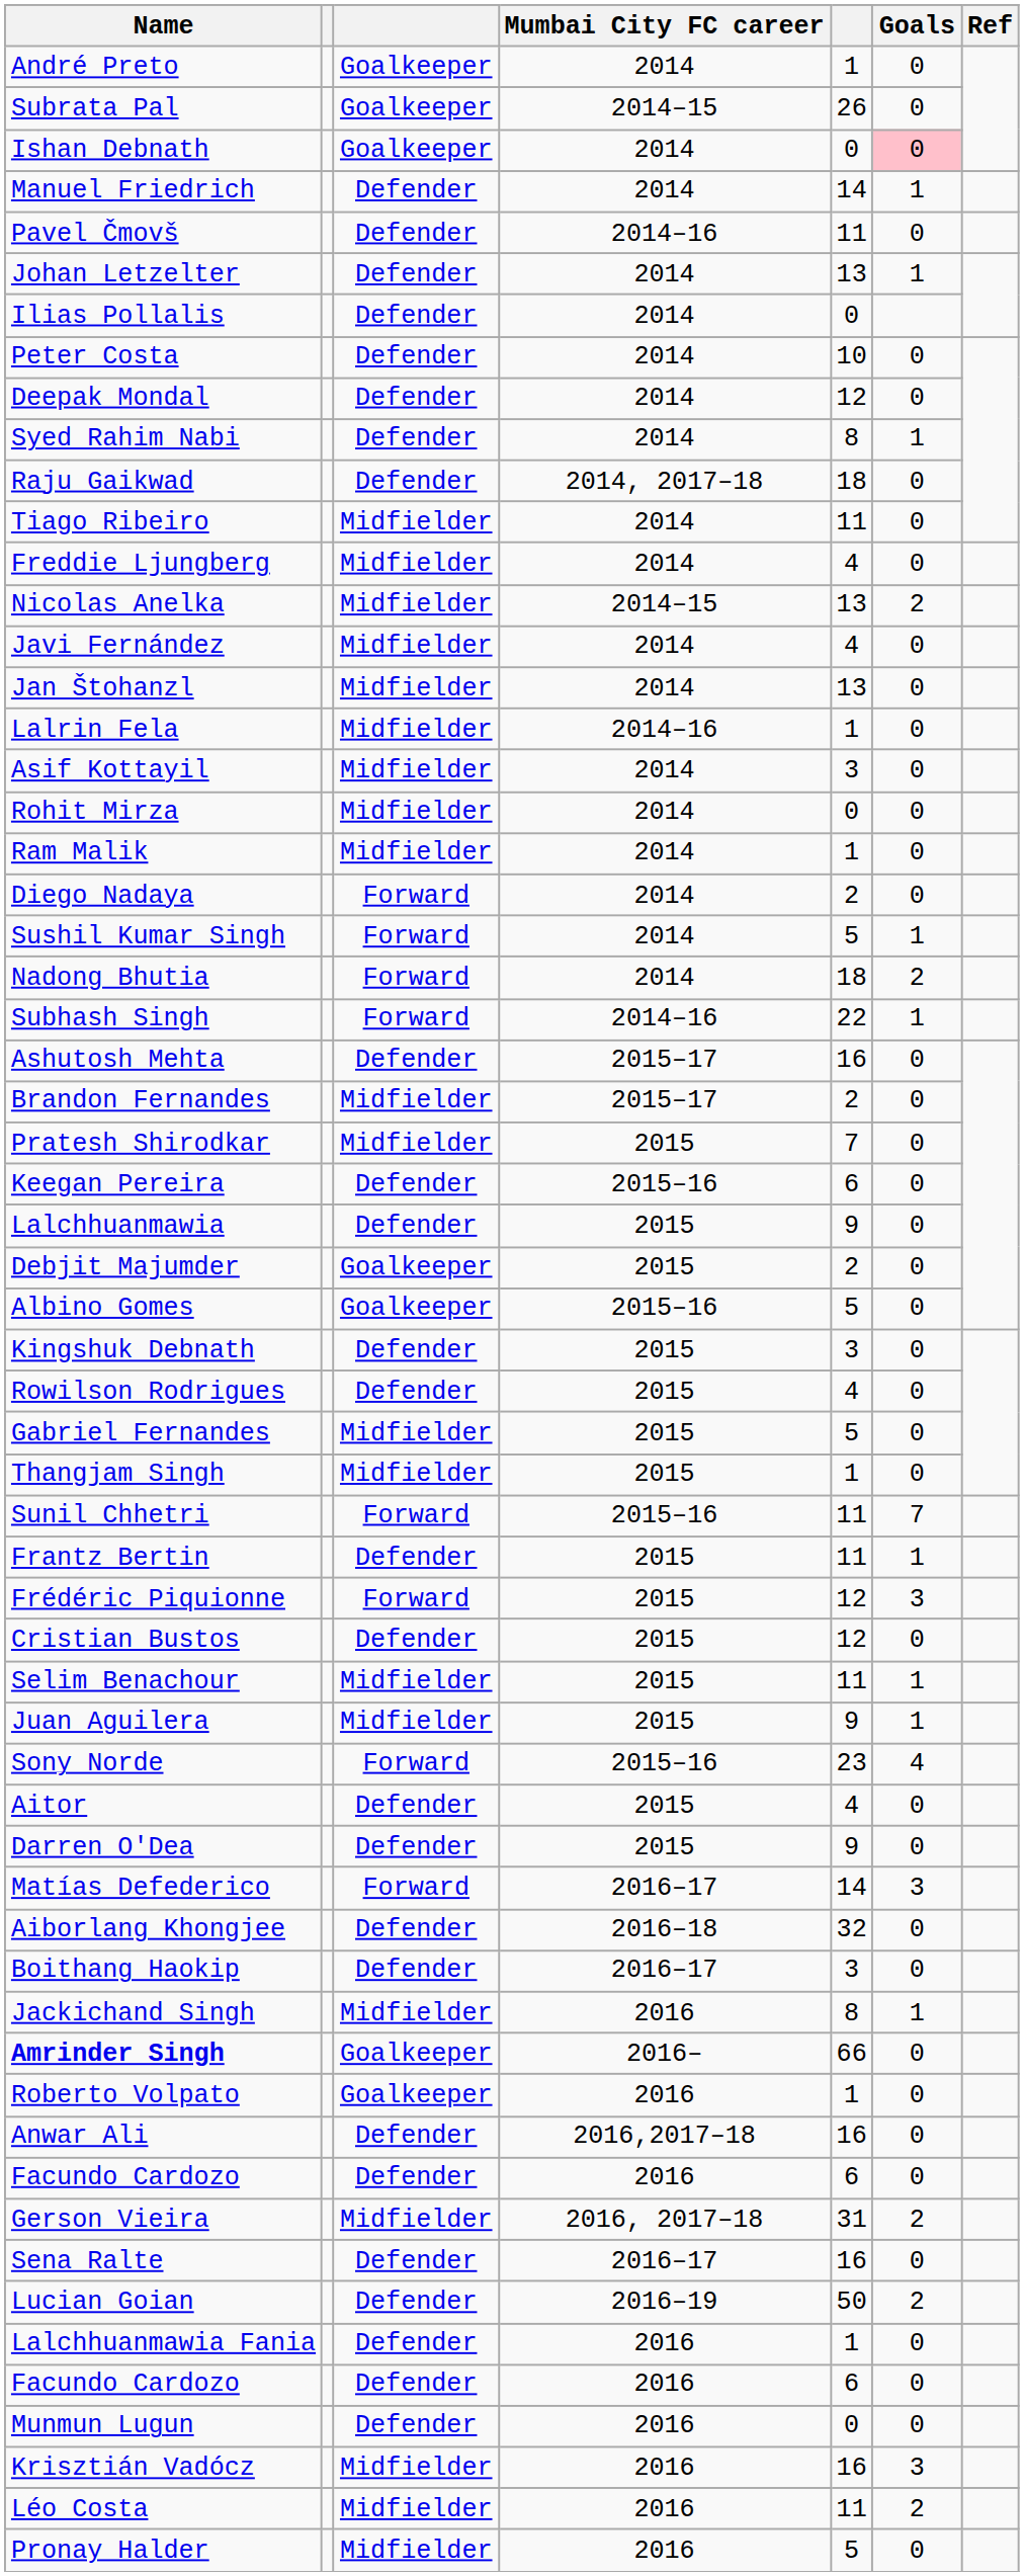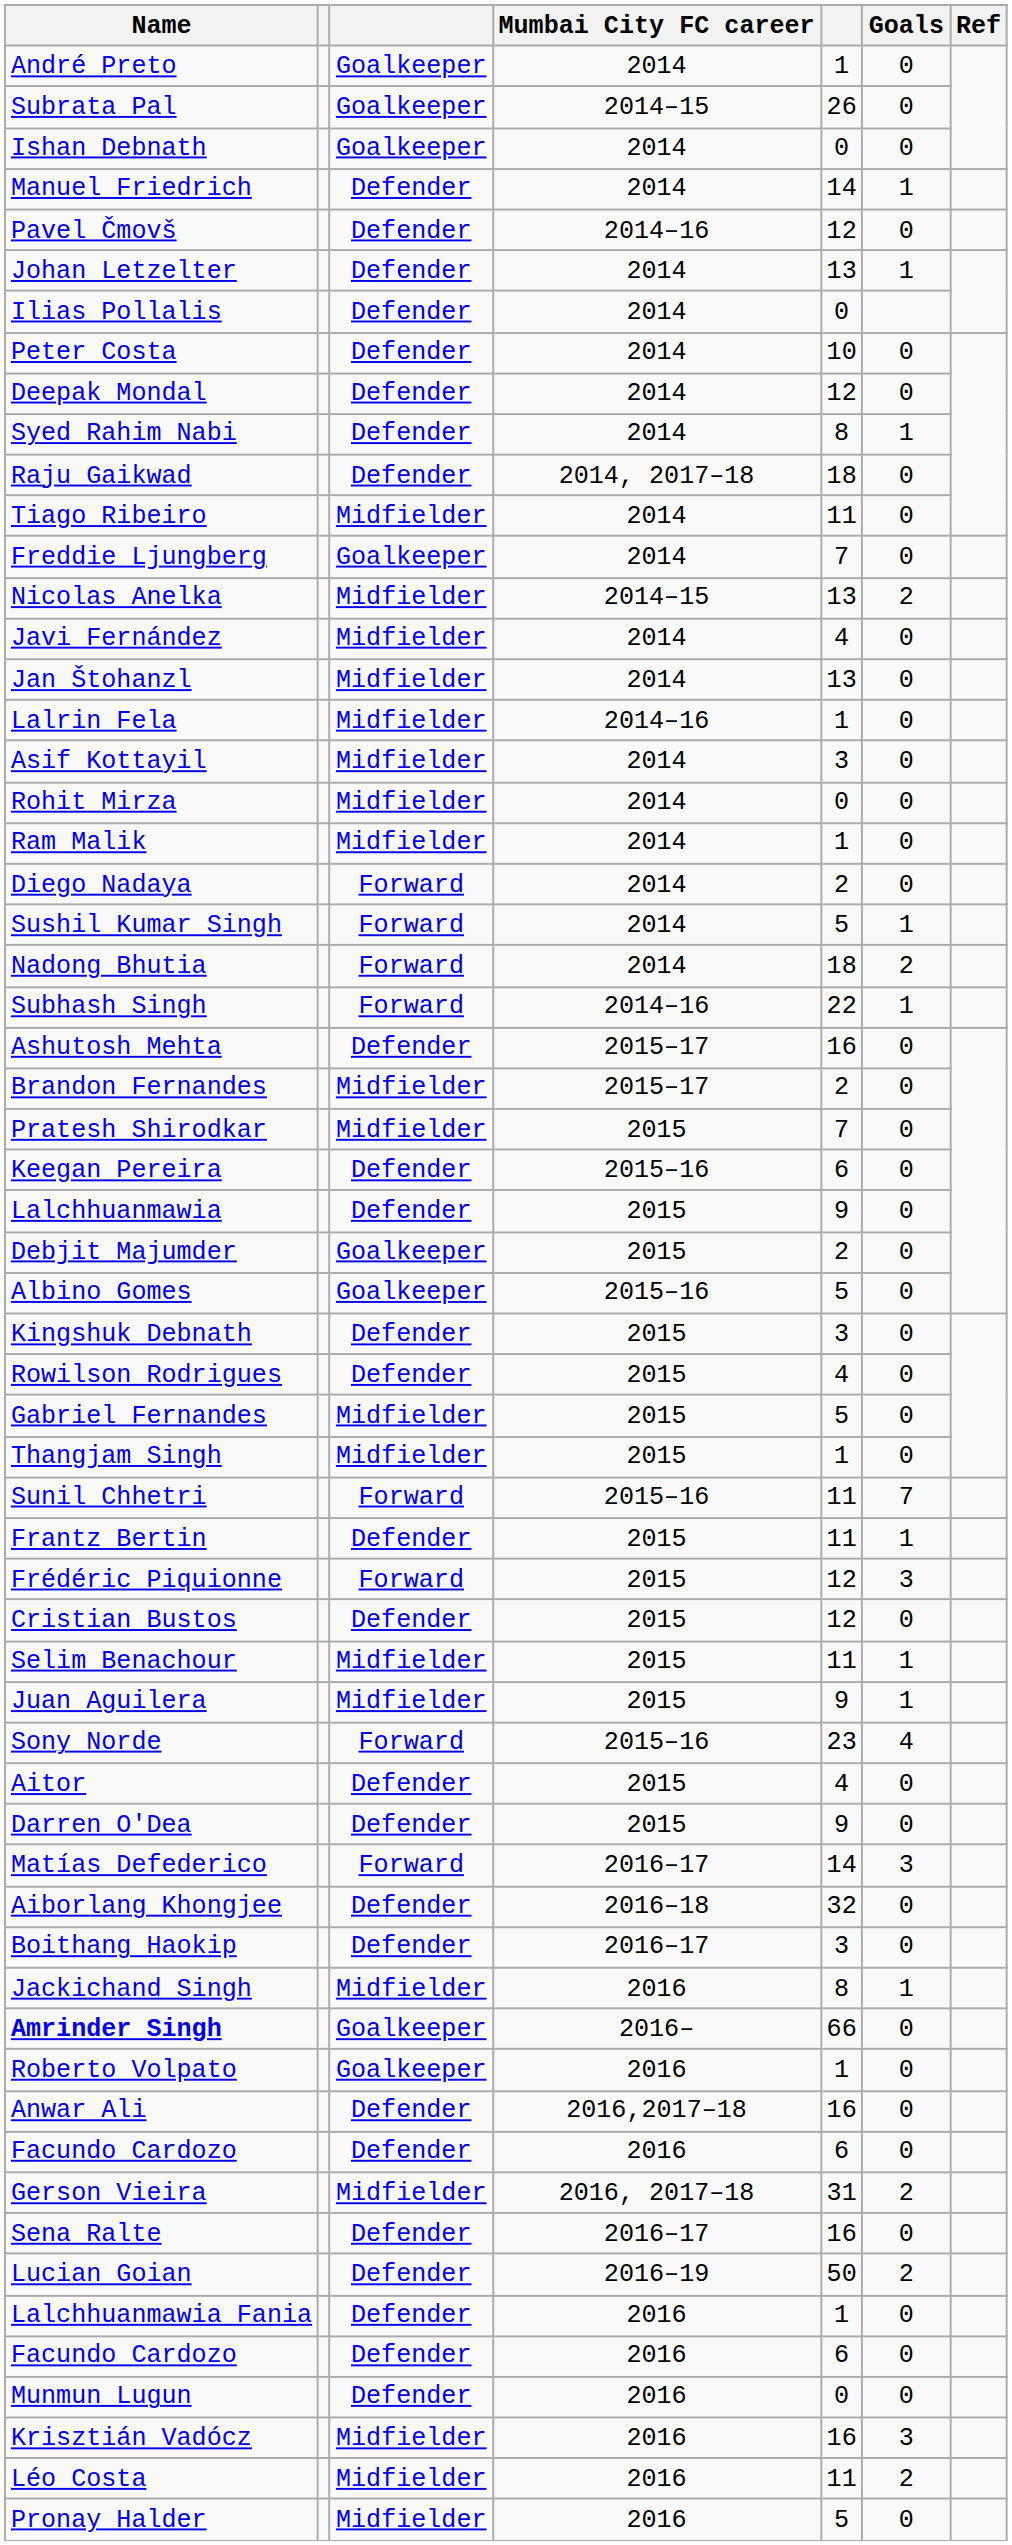 <table class="wikitable sortable" style="text-align:center;">
 <tr>
 <th>Name</th>
 <th></th>
 <th></th>
 <th>Mumbai City FC career</th>
 <th data-sort-type="number"></th>
 <th data-sort-type="number">Goals</th>
 <th class="unsortable">Ref</th>
 </tr>
 <tr>
 <td align="left"><a href='#'>André Preto</a></td>
 <td></td>
 <td data-sort-value=3><a href='#'>Goalkeeper</a></td>
 <td>2014</td>
 <td>1</td>
 <td>0</td>
 <td rowspan=3></td>
 </tr>
 <tr>
 <td align="left"><a href='#'>Subrata Pal</a></td>
 <td></td>
 <td data-sort-value=3><a href='#'>Goalkeeper</a></td>
 <td>2014–15</td>
 <td>26</td>
 <td>0</td>
 </tr>
 <tr>
 <td align="left"><a href='#'>Ishan Debnath</a></td>
 <td></td>
 <td data-sort-value=3><a href='#'>Goalkeeper</a></td>
 <td>2014</td>
 <td>0</td>
-<td style="background: pink;">0</td>
+<td>0</td>
 </tr>
 <tr>
 <td align="left"><a href='#'>Manuel Friedrich</a></td>
 <td></td>
 <td data-sort-value=3><a href='#'>Defender</a></td>
 <td>2014</td>
 <td>14</td>
 <td>1</td>
 <td></td>
 </tr>
 <tr>
 <td align="left"><a href='#'>Pavel Čmovš</a></td>
 <td></td>
 <td data-sort-value=3><a href='#'>Defender</a></td>
 <td>2014–16</td>
-<td>11</td>
+<td>12</td>
 <td>0</td>
 <td></td>
 </tr>
 <tr>
 <td align="left"><a href='#'>Johan Letzelter</a></td>
 <td></td>
 <td data-sort-value=3><a href='#'>Defender</a></td>
 <td>2014</td>
 <td>13</td>
 <td>1</td>
 <td rowspan=2></td>
 </tr>
 <tr>
 <td align="left"><a href='#'>Ilias Pollalis</a></td>
 <td></td>
 <td data-sort-value=3><a href='#'>Defender</a></td>
 <td>2014</td>
 <td>0</td>
 <td 0></td>
 </tr>
 <tr>
 <td align="left"><a href='#'>Peter Costa</a></td>
 <td></td>
 <td data-sort-value=3><a href='#'>Defender</a></td>
 <td>2014</td>
 <td>10</td>
 <td>0</td>
 <td rowspan=5></td>
 </tr>
 <tr>
 <td align="left"><a href='#'>Deepak Mondal</a></td>
 <td></td>
 <td data-sort-value=3><a href='#'>Defender</a></td>
 <td>2014</td>
 <td>12</td>
 <td>0</td>
 </tr>
 <tr>
 <td align="left"><a href='#'>Syed Rahim Nabi</a></td>
 <td></td>
 <td data-sort-value=3><a href='#'>Defender</a></td>
 <td>2014</td>
 <td>8</td>
 <td>1</td>
 </tr>
 <tr>
 <td align="left"><a href='#'>Raju Gaikwad</a></td>
 <td></td>
 <td data-sort-value=3><a href='#'>Defender</a></td>
 <td>2014, 2017–18</td>
 <td>18</td>
 <td>0</td>
 </tr>
 <tr>
 <td align="left"><a href='#'>Tiago Ribeiro</a></td>
 <td></td>
 <td data-sort-value=3><a href='#'>Midfielder</a></td>
 <td>2014</td>
 <td>11</td>
 <td>0</td>
 </tr>
 <tr>
 <td align="left"><a href='#'>Freddie Ljungberg</a></td>
 <td></td>
-<td data-sort-value=3><a href='#'>Midfielder</a></td>
+<td data-sort-value=3><a href='#'>Goalkeeper</a></td>
 <td>2014</td>
-<td>4</td>
+<td>7</td>
 <td>0</td>
 <td></td>
 </tr>
 <tr>
 <td align="left"><a href='#'>Nicolas Anelka</a></td>
 <td></td>
 <td data-sort-value=3><a href='#'>Midfielder</a></td>
 <td>2014–15</td>
 <td>13</td>
 <td>2</td>
 <td></td>
 </tr>
 <tr>
 <td align="left"><a href='#'>Javi Fernández</a></td>
 <td></td>
 <td data-sort-value=3><a href='#'>Midfielder</a></td>
 <td>2014</td>
 <td>4</td>
 <td>0</td>
 <td></td>
 </tr>
 <tr>
 <td align="left"><a href='#'>Jan Štohanzl</a></td>
 <td></td>
 <td data-sort-value=3><a href='#'>Midfielder</a></td>
 <td>2014</td>
 <td>13</td>
 <td>0</td>
 <td></td>
 </tr>
 <tr>
 <td align="left"><a href='#'>Lalrin Fela</a></td>
 <td></td>
 <td data-sort-value=3><a href='#'>Midfielder</a></td>
 <td>2014–16</td>
 <td>1</td>
 <td>0</td>
 <td></td>
 </tr>
 <tr>
 <td align="left"><a href='#'>Asif Kottayil</a></td>
 <td></td>
 <td data-sort-value=3><a href='#'>Midfielder</a></td>
 <td>2014</td>
 <td>3</td>
 <td>0</td>
 <td></td>
 </tr>
 <tr>
 <td align="left"><a href='#'>Rohit Mirza</a></td>
 <td></td>
 <td data-sort-value=3><a href='#'>Midfielder</a></td>
 <td>2014</td>
 <td>0</td>
 <td>0</td>
 <td></td>
 </tr>
 <tr>
 <td align="left"><a href='#'>Ram Malik</a></td>
 <td></td>
 <td data-sort-value=3><a href='#'>Midfielder</a></td>
 <td>2014</td>
 <td>1</td>
 <td>0</td>
 <td></td>
 </tr>
 <tr>
 <td align="left"><a href='#'>Diego Nadaya</a></td>
 <td></td>
 <td data-sort-value=3><a href='#'>Forward</a></td>
 <td>2014</td>
 <td>2</td>
 <td>0</td>
 <td></td>
 </tr>
 <tr>
 <td align="left"><a href='#'>Sushil Kumar Singh</a></td>
 <td></td>
 <td data-sort-value=3><a href='#'>Forward</a></td>
 <td>2014</td>
 <td>5</td>
 <td>1</td>
 <td></td>
 </tr>
 <tr>
 <td align="left"><a href='#'>Nadong Bhutia</a></td>
 <td></td>
 <td data-sort-value=3><a href='#'>Forward</a></td>
 <td>2014</td>
 <td>18</td>
 <td>2</td>
 <td></td>
 </tr>
 <tr>
 <td align="left"><a href='#'>Subhash Singh</a></td>
 <td></td>
 <td data-sort-value=3><a href='#'>Forward</a></td>
 <td>2014–16</td>
 <td>22</td>
 <td>1</td>
 <td></td>
 </tr>
 <tr>
 <td align="left"><a href='#'>Ashutosh Mehta</a></td>
 <td></td>
 <td data-sort-value=3><a href='#'>Defender</a></td>
 <td>2015–17</td>
 <td>16</td>
 <td>0</td>
 <td rowspan=7></td>
 </tr>
 <tr>
 <td align="left"><a href='#'>Brandon Fernandes</a></td>
 <td></td>
 <td data-sort-value=3><a href='#'>Midfielder</a></td>
 <td>2015–17</td>
 <td>2</td>
 <td>0</td>
 </tr>
 <tr>
 <td align="left"><a href='#'>Pratesh Shirodkar</a></td>
 <td></td>
 <td data-sort-value=3><a href='#'>Midfielder</a></td>
 <td>2015</td>
 <td>7</td>
 <td>0</td>
 </tr>
 <tr>
 <td align="left"><a href='#'>Keegan Pereira</a></td>
 <td></td>
 <td data-sort-value=3><a href='#'>Defender</a></td>
 <td>2015–16</td>
 <td>6</td>
 <td>0</td>
 </tr>
 <tr>
 <td align="left"><a href='#'>Lalchhuanmawia</a></td>
 <td></td>
 <td data-sort-value=3><a href='#'>Defender</a></td>
 <td>2015</td>
 <td>9</td>
 <td>0</td>
 </tr>
 <tr>
 <td align="left"><a href='#'>Debjit Majumder</a></td>
 <td></td>
 <td data-sort-value=3><a href='#'>Goalkeeper</a></td>
 <td>2015</td>
 <td>2</td>
 <td>0</td>
 </tr>
 <tr>
 <td align="left"><a href='#'>Albino Gomes</a></td>
 <td></td>
 <td data-sort-value=3><a href='#'>Goalkeeper</a></td>
 <td>2015–16</td>
 <td>5</td>
 <td>0</td>
 </tr>
 <tr>
 <td align="left"><a href='#'>Kingshuk Debnath</a></td>
 <td></td>
 <td data-sort-value=3><a href='#'>Defender</a></td>
 <td>2015</td>
 <td>3</td>
 <td>0</td>
 <td rowspan=4></td>
 </tr>
 <tr>
 <td align="left"><a href='#'>Rowilson Rodrigues</a></td>
 <td></td>
 <td data-sort-value=3><a href='#'>Defender</a></td>
 <td>2015</td>
 <td>4</td>
 <td>0</td>
 </tr>
 <tr>
 <td align="left"><a href='#'>Gabriel Fernandes</a></td>
 <td></td>
 <td data-sort-value=3><a href='#'>Midfielder</a></td>
 <td>2015</td>
 <td>5</td>
 <td>0</td>
 </tr>
 <tr>
 <td align="left"><a href='#'>Thangjam Singh</a></td>
 <td></td>
 <td data-sort-value=3><a href='#'>Midfielder</a></td>
 <td>2015</td>
 <td>1</td>
 <td>0</td>
 </tr>
 <tr>
 <td align="left"><a href='#'>Sunil Chhetri</a></td>
 <td></td>
 <td data-sort-value=3><a href='#'>Forward</a></td>
 <td>2015–16</td>
 <td>11</td>
 <td>7</td>
 <td></td>
 </tr>
 <tr>
 <td align="left"><a href='#'>Frantz Bertin</a></td>
 <td></td>
 <td data-sort-value=3><a href='#'>Defender</a></td>
 <td>2015</td>
 <td>11</td>
 <td>1</td>
 <td></td>
 </tr>
 <tr>
 <td align="left"><a href='#'>Frédéric Piquionne</a></td>
 <td></td>
 <td data-sort-value=3><a href='#'>Forward</a></td>
 <td>2015</td>
 <td>12</td>
 <td>3</td>
 <td></td>
 </tr>
 <tr>
 <td align="left"><a href='#'>Cristian Bustos</a></td>
 <td></td>
 <td data-sort-value=3><a href='#'>Defender</a></td>
 <td>2015</td>
 <td>12</td>
 <td>0</td>
 <td></td>
 </tr>
 <tr>
 <td align="left"><a href='#'>Selim Benachour</a></td>
 <td></td>
 <td data-sort-value=3><a href='#'>Midfielder</a></td>
 <td>2015</td>
 <td>11</td>
 <td>1</td>
 <td></td>
 </tr>
 <tr>
 <td align="left"><a href='#'>Juan Aguilera</a></td>
 <td></td>
 <td data-sort-value=3><a href='#'>Midfielder</a></td>
 <td>2015</td>
 <td>9</td>
 <td>1</td>
 <td></td>
 </tr>
 <tr>
 <td align="left"><a href='#'>Sony Norde</a></td>
 <td></td>
 <td data-sort-value=3><a href='#'>Forward</a></td>
 <td>2015–16</td>
 <td>23</td>
 <td>4</td>
 <td></td>
 </tr>
 <tr>
 <td align="left"><a href='#'>Aitor</a></td>
 <td></td>
 <td data-sort-value=3><a href='#'>Defender</a></td>
 <td>2015</td>
 <td>4</td>
 <td>0</td>
 <td></td>
 </tr>
 <tr>
 <td align="left"><a href='#'>Darren O'Dea</a></td>
 <td></td>
 <td data-sort-value=3><a href='#'>Defender</a></td>
 <td>2015</td>
 <td>9</td>
 <td>0</td>
 <td></td>
 </tr>
 <tr>
 <td align="left"><a href='#'>Matías Defederico</a></td>
 <td></td>
 <td data-sort-value=3><a href='#'>Forward</a></td>
 <td>2016–17</td>
 <td>14</td>
 <td>3</td>
 <td></td>
 </tr>
 <tr>
 <td align="left"><a href='#'>Aiborlang Khongjee</a></td>
 <td></td>
 <td data-sort-value=3><a href='#'>Defender</a></td>
 <td>2016–18</td>
 <td>32</td>
 <td>0</td>
 <td></td>
 </tr>
 <tr>
 <td align="left"><a href='#'>Boithang Haokip</a></td>
 <td></td>
 <td data-sort-value=3><a href='#'>Defender</a></td>
 <td>2016–17</td>
 <td>3</td>
 <td>0</td>
 <td></td>
 </tr>
 <tr>
 <td align="left"><a href='#'>Jackichand Singh</a></td>
 <td></td>
 <td data-sort-value=3><a href='#'>Midfielder</a></td>
 <td>2016</td>
 <td>8</td>
 <td>1</td>
 <td></td>
 </tr>
 <tr>
 <td align="left"><strong><a href='#'>Amrinder Singh</a></strong></td>
 <td></td>
 <td data-sort-value=3><a href='#'>Goalkeeper</a></td>
 <td>2016–</td>
 <td>66</td>
 <td>0</td>
 <td></td>
 </tr>
 <tr>
 <td align="left"><a href='#'>Roberto Volpato</a></td>
 <td></td>
 <td data-sort-value=3><a href='#'>Goalkeeper</a></td>
 <td>2016</td>
 <td>1</td>
 <td>0</td>
 <td></td>
 </tr>
 <tr>
 <td align="left"><a href='#'>Anwar Ali</a></td>
 <td></td>
 <td data-sort-value=3><a href='#'>Defender</a></td>
 <td>2016,2017–18</td>
 <td>16</td>
 <td>0</td>
 <td></td>
 </tr>
 <tr>
 <td align="left"><a href='#'>Facundo Cardozo</a></td>
 <td></td>
 <td data-sort-value=3><a href='#'>Defender</a></td>
 <td>2016</td>
 <td>6</td>
 <td>0</td>
 <td></td>
 </tr>
 <tr>
 <td align="left"><a href='#'>Gerson Vieira</a></td>
 <td></td>
 <td data-sort-value=3><a href='#'>Midfielder</a></td>
 <td>2016, 2017–18</td>
 <td>31</td>
 <td>2</td>
 <td></td>
 </tr>
 <tr>
 <td align="left"><a href='#'>Sena Ralte</a></td>
 <td></td>
 <td data-sort-value=3><a href='#'>Defender</a></td>
 <td>2016–17</td>
 <td>16</td>
 <td>0</td>
 <td></td>
 </tr>
 <tr>
 <td align="left"><a href='#'>Lucian Goian</a></td>
 <td></td>
 <td data-sort-value=3><a href='#'>Defender</a></td>
 <td>2016–19</td>
 <td>50</td>
 <td>2</td>
 <td></td>
 </tr>
 <tr>
 <td align="left"><a href='#'>Lalchhuanmawia Fania</a></td>
 <td></td>
 <td data-sort-value=3><a href='#'>Defender</a></td>
 <td>2016</td>
 <td>1</td>
 <td>0</td>
 <td></td>
 </tr>
 <tr>
 <td align="left"><a href='#'>Facundo Cardozo</a></td>
 <td></td>
 <td data-sort-value=3><a href='#'>Defender</a></td>
 <td>2016</td>
 <td>6</td>
 <td>0</td>
 <td></td>
 </tr>
 <tr>
 <td align="left"><a href='#'>Munmun Lugun</a></td>
 <td></td>
 <td data-sort-value=3><a href='#'>Defender</a></td>
 <td>2016</td>
 <td>0</td>
 <td>0</td>
 <td></td>
 </tr>
 <tr>
 <td align="left"><a href='#'>Krisztián Vadócz</a></td>
 <td></td>
 <td data-sort-value=3><a href='#'>Midfielder</a></td>
 <td>2016</td>
 <td>16</td>
 <td>3</td>
 <td></td>
 </tr>
 <tr>
 <td align="left"><a href='#'>Léo Costa</a></td>
 <td></td>
 <td data-sort-value=3><a href='#'>Midfielder</a></td>
 <td>2016</td>
 <td>11</td>
 <td>2</td>
 <td></td>
 </tr>
 <tr>
 <td align="left"><a href='#'>Pronay Halder</a></td>
 <td></td>
 <td data-sort-value=3><a href='#'>Midfielder</a></td>
 <td>2016</td>
 <td>5</td>
 <td>0</td>
 <td></td>
 </tr>
 <tr>
 </tr>
 </table>
